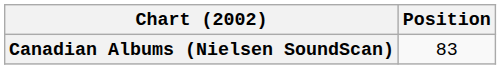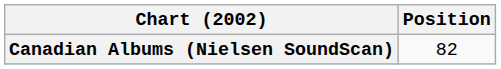 <table class="wikitable sortable plainrowheaders" style="text-align:center">
 <tr>
 <th scope="col">Chart (2002)</th>
 <th scope="col">Position</th>
 </tr>
 <tr>
 <th scope="row">Canadian Albums (Nielsen SoundScan)</th>
-<td>83</td>
+<td>82</td>
 </tr>
 </table>
